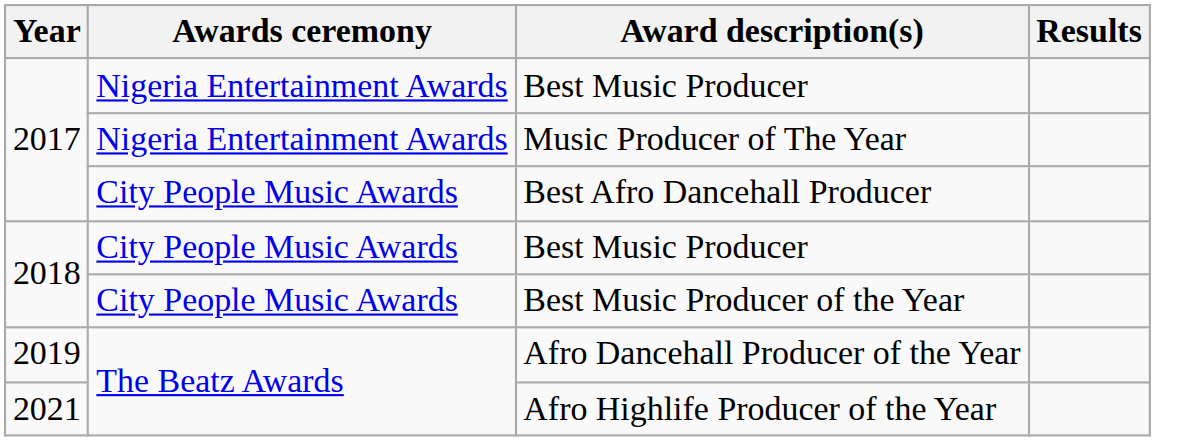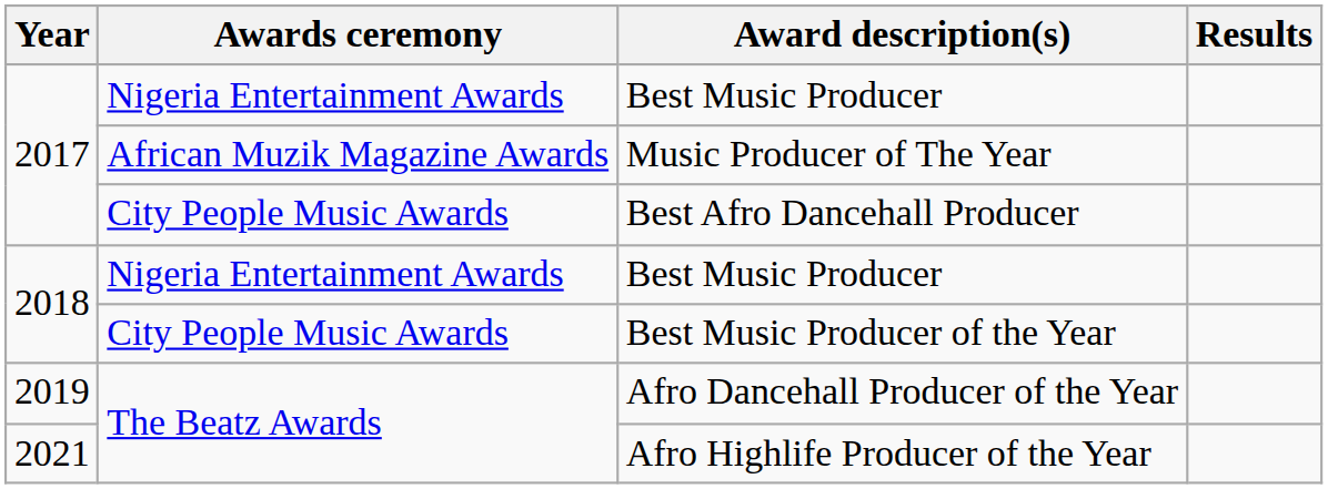 <table class="wikitable">
 <tr>
 <th>Year</th>
 <th>Awards ceremony</th>
 <th>Award description(s)</th>
 <th>Results</th>
 </tr>
 <tr>
 <td rowspan="3">2017</td>
 <td><a href='#'>Nigeria Entertainment Awards</a></td>
 <td>Best Music Producer</td>
 <td></td>
 </tr>
 <tr>
-<td><a href='#'>Nigeria Entertainment Awards</a></td>
+<td><a href='#'>African Muzik Magazine Awards</a></td>
 <td>Music Producer of The Year</td>
 <td></td>
 </tr>
 <tr>
 <td><a href='#'>City People Music Awards</a></td>
 <td>Best Afro Dancehall Producer</td>
 <td></td>
 </tr>
 <tr>
 <td rowspan="2">2018</td>
-<td><a href='#'>City People Music Awards</a></td>
+<td><a href='#'>Nigeria Entertainment Awards</a></td>
 <td>Best Music Producer</td>
 <td></td>
 </tr>
 <tr>
 <td><a href='#'>City People Music Awards</a></td>
 <td>Best Music Producer of the Year</td>
 <td></td>
 </tr>
 <tr>
 <td>2019</td>
 <td rowspan="2"><a href='#'>The Beatz Awards</a></td>
 <td>Afro Dancehall Producer of the Year</td>
 <td></td>
 </tr>
 <tr>
 <td>2021</td>
 <td>Afro Highlife Producer of the Year</td>
 <td></td>
 </tr>
 </table>
